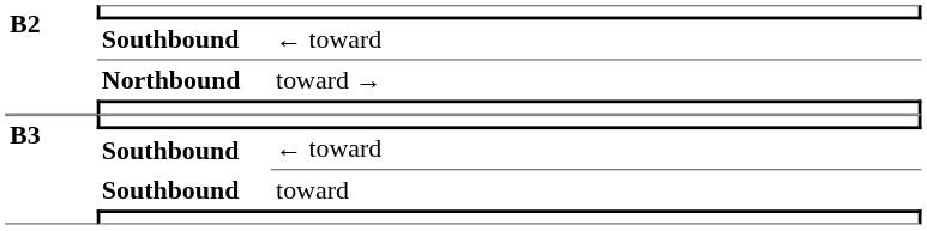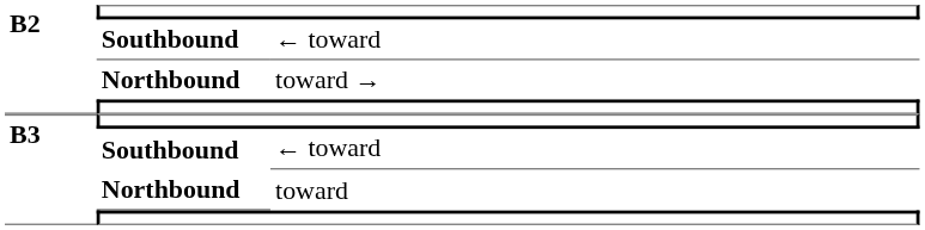 <table border=0 cellspacing=0 cellpadding=3>
 <tr>
 <td style="border-bottom:solid 1px gray;" width=50 rowspan=4 valign=top><strong>B2</strong></td>
 <td style="border-top:solid 1px gray;border-right:solid 2px black;border-left:solid 2px black;border-bottom:solid 2px black;text-align:center;" colspan=2></td>
 </tr>
 <tr>
 <td style="border-bottom:solid 1px gray;" width=100><strong>Southbound</strong></td>
 <td style="border-bottom:solid 1px gray;" width=390>←   toward  </td>
 </tr>
 <tr>
 <td><strong>Northbound</strong></td>
 <td>   toward   →</td>
 </tr>
 <tr>
 <td style="border-top:solid 2px black;border-right:solid 2px black;border-left:solid 2px black;border-bottom:solid 1px gray;text-align:center;" colspan=2></td>
 </tr>
 <tr>
 <td style="border-top:solid 1px gray;border-bottom:solid 1px gray;" width=50 rowspan=10 valign=top><strong>B3</strong></td>
 <td style="border-top:solid 1px gray;border-right:solid 2px black;border-left:solid 2px black;border-bottom:solid 2px black;text-align:center;" colspan=2></td>
 </tr>
 <tr>
 <td><strong>Southbound</strong></td>
 <td style="border-bottom:solid 1px gray;" width=390>←   toward  </td>
 </tr>
 <tr>
-<td><strong>Southbound</strong></td>
+<td style="border-bottom:solid 1px gray;" width=100><strong>Northbound</strong></td>
 <td>   toward  </td>
 </tr>
 <tr>
 <td style="border-top:solid 2px black;border-right:solid 2px black;border-left:solid 2px black;border-bottom:solid 1px gray;text-align:center;" colspan=2></td>
 </tr>
 </table>
